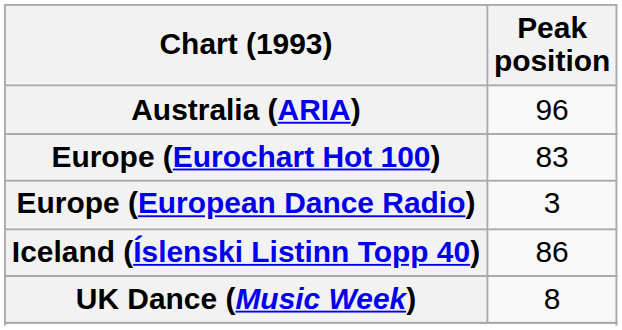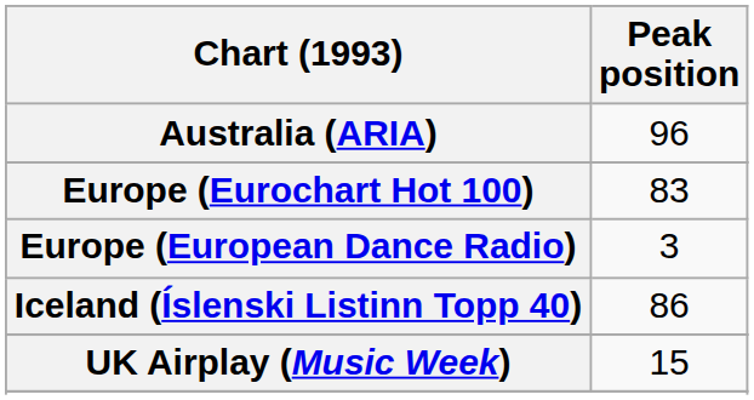 <table class="wikitable sortable plainrowheaders" style="text-align:center">
 <tr>
 <th scope="col">Chart (1993)</th>
 <th scope="col">Peak<br>position</th>
 </tr>
 <tr>
 <th scope="row">Australia (<a href='#'>ARIA</a>)</th>
 <td>96</td>
 </tr>
 <tr>
 </tr>
 <tr>
 <th scope="row">Europe (<a href='#'>Eurochart Hot 100</a>)</th>
 <td>83</td>
 </tr>
 <tr>
 <th scope="row">Europe (<a href='#'>European Dance Radio</a>)</th>
 <td>3</td>
 </tr>
 <tr>
 <th scope="row">Iceland (<a href='#'>Íslenski Listinn Topp 40</a>)</th>
 <td>86</td>
 </tr>
 <tr>
 </tr>
 <tr>
 </tr>
 <tr>
 </tr>
 <tr>
 </tr>
 <tr>
-<th scope="row">UK Dance (<em><a href='#'>Music Week</a></em>)</th>
-<td>8</td>
+<th scope="row">UK Airplay (<em><a href='#'>Music Week</a></em>)</th>
+<td>15</td>
 </tr>
 <tr>
 </tr>
 <tr>
 </tr>
 <tr>
 </tr>
 <tr>
 </tr>
 <tr>
 </tr>
 </table>
